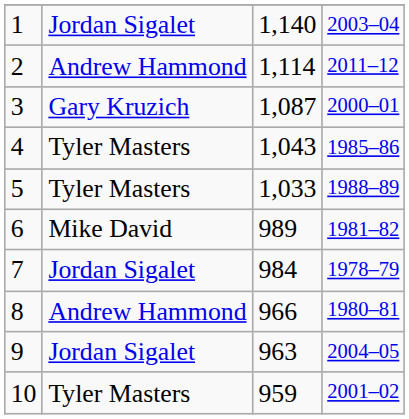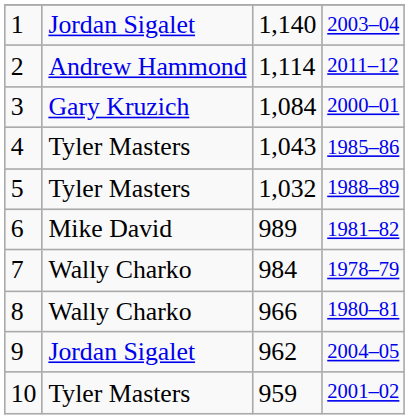 <table class="wikitable">
 <tr>
 </tr>
 <tr>
 <td>1</td>
 <td><a href='#'>Jordan Sigalet</a></td>
 <td>1,140</td>
 <td style="font-size:80%;"><a href='#'>2003–04</a></td>
 </tr>
 <tr>
 <td>2</td>
 <td><a href='#'>Andrew Hammond</a></td>
 <td>1,114</td>
 <td style="font-size:80%;"><a href='#'>2011–12</a></td>
 </tr>
 <tr>
 <td>3</td>
 <td><a href='#'>Gary Kruzich</a></td>
-<td>1,087</td>
+<td>1,084</td>
 <td style="font-size:80%;"><a href='#'>2000–01</a></td>
 </tr>
 <tr>
 <td>4</td>
 <td>Tyler Masters</td>
 <td>1,043</td>
 <td style="font-size:80%;"><a href='#'>1985–86</a></td>
 </tr>
 <tr>
 <td>5</td>
 <td>Tyler Masters</td>
-<td>1,033</td>
+<td>1,032</td>
 <td style="font-size:80%;"><a href='#'>1988–89</a></td>
 </tr>
 <tr>
 <td>6</td>
 <td>Mike David</td>
 <td>989</td>
 <td style="font-size:80%;"><a href='#'>1981–82</a></td>
 </tr>
 <tr>
 <td>7</td>
-<td><a href='#'>Jordan Sigalet</a></td>
+<td>Wally Charko</td>
 <td>984</td>
 <td style="font-size:80%;"><a href='#'>1978–79</a></td>
 </tr>
 <tr>
 <td>8</td>
-<td><a href='#'>Andrew Hammond</a></td>
+<td>Wally Charko</td>
 <td>966</td>
 <td style="font-size:80%;"><a href='#'>1980–81</a></td>
 </tr>
 <tr>
 <td>9</td>
 <td><a href='#'>Jordan Sigalet</a></td>
-<td>963</td>
+<td>962</td>
 <td style="font-size:80%;"><a href='#'>2004–05</a></td>
 </tr>
 <tr>
 <td>10</td>
 <td>Tyler Masters</td>
 <td>959</td>
 <td style="font-size:80%;"><a href='#'>2001–02</a></td>
 </tr>
 </table>
